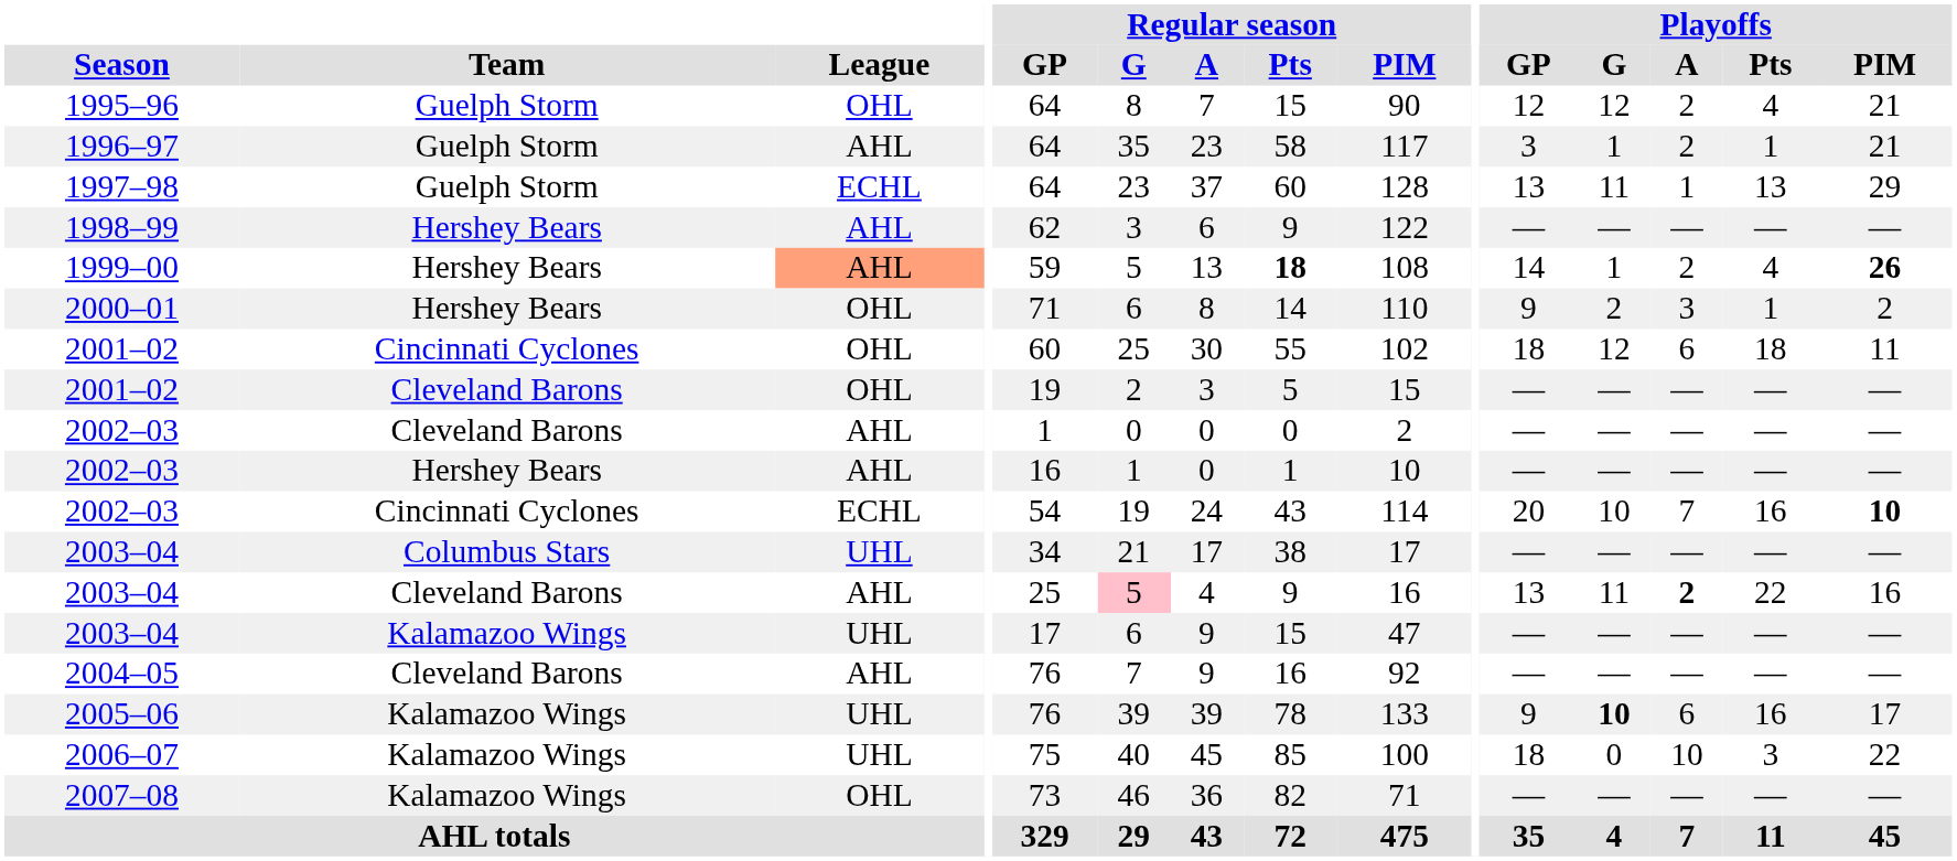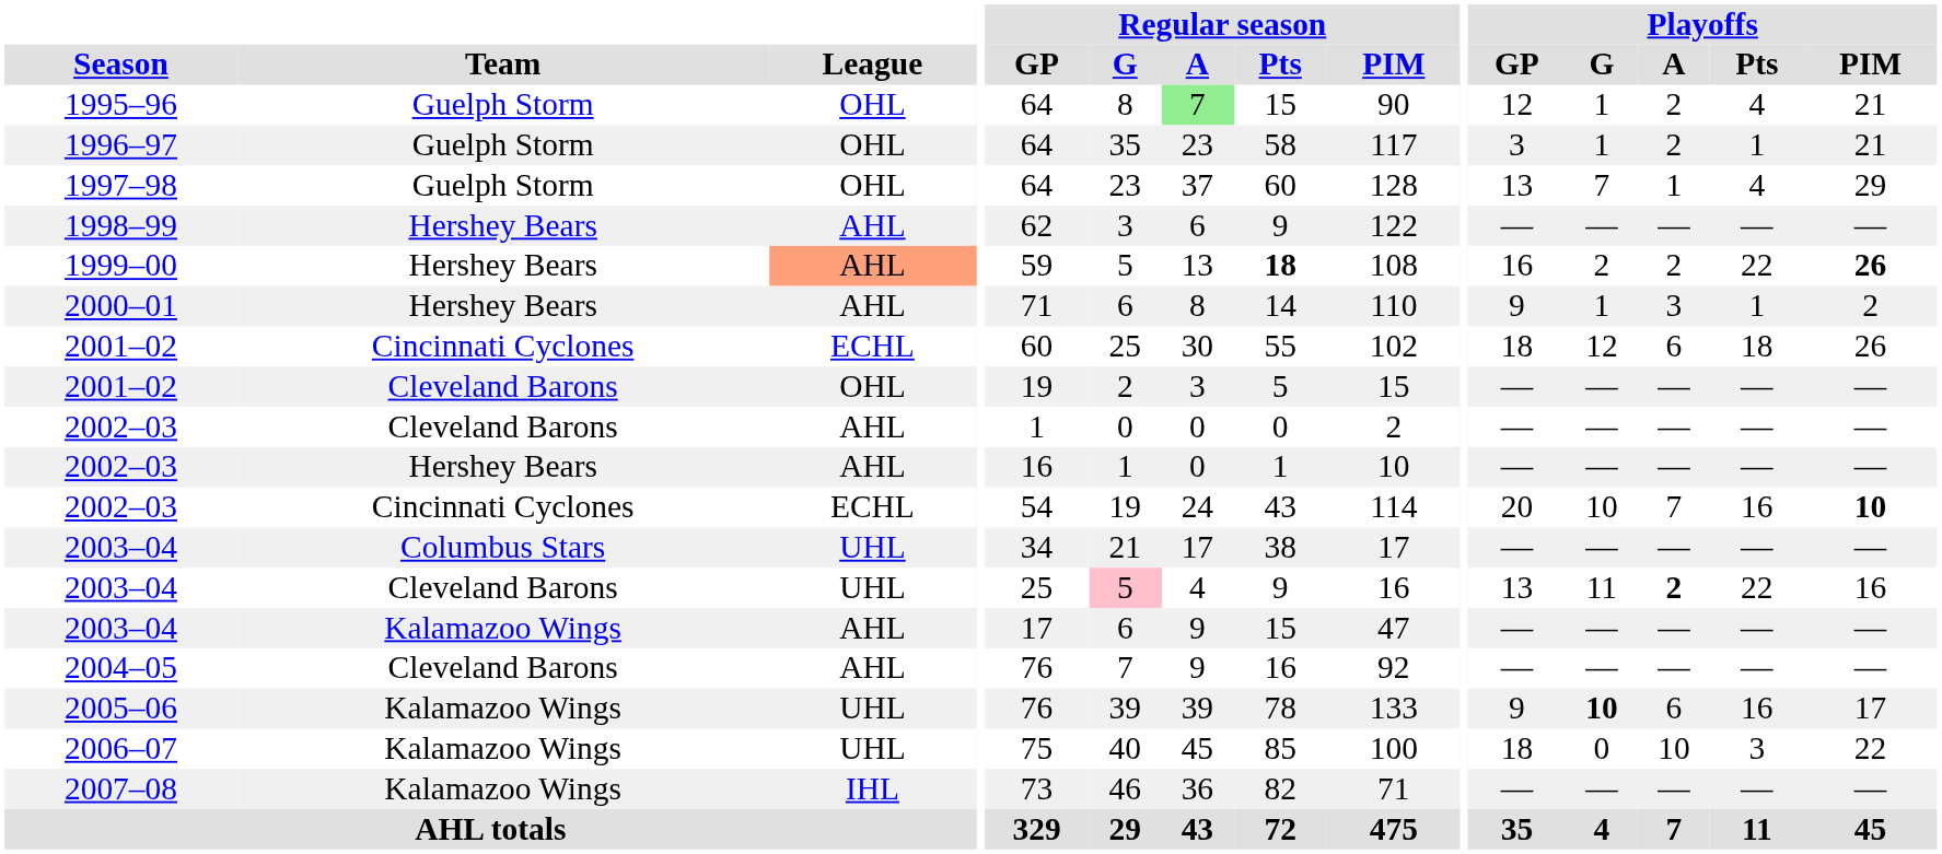 <table border="0" cellpadding="1" cellspacing="0" style="text-align:center; width:60em">
 <tr bgcolor="#e0e0e0">
 <th colspan="3" bgcolor="#ffffff"></th>
 <th rowspan="99" bgcolor="#ffffff"></th>
 <th colspan="5"><a href='#'>Regular season</a></th>
 <th rowspan="99" bgcolor="#ffffff"></th>
 <th colspan="5"><a href='#'>Playoffs</a></th>
 </tr>
 <tr bgcolor="#e0e0e0">
 <th><a href='#'>Season</a></th>
 <th>Team</th>
 <th>League</th>
 <th>GP</th>
 <th><a href='#'>G</a></th>
 <th><a href='#'>A</a></th>
 <th><a href='#'>Pts</a></th>
 <th><a href='#'>PIM</a></th>
 <th>GP</th>
 <th>G</th>
 <th>A</th>
 <th>Pts</th>
 <th>PIM</th>
 </tr>
 <tr>
 <td><a href='#'>1995–96</a></td>
 <td><a href='#'>Guelph Storm</a></td>
 <td><a href='#'>OHL</a></td>
 <td>64</td>
 <td>8</td>
-<td>7</td>
+<td style="background: lightgreen;">7</td>
 <td>15</td>
 <td>90</td>
 <td>12</td>
-<td>12</td>
+<td>1</td>
 <td>2</td>
 <td>4</td>
 <td>21</td>
 </tr>
 <tr bgcolor="#f0f0f0">
 <td><a href='#'>1996–97</a></td>
 <td>Guelph Storm</td>
-<td>AHL</td>
+<td>OHL</td>
 <td>64</td>
 <td>35</td>
 <td>23</td>
 <td>58</td>
 <td>117</td>
 <td>3</td>
 <td>1</td>
 <td>2</td>
 <td>1</td>
 <td>21</td>
 </tr>
 <tr>
 <td><a href='#'>1997–98</a></td>
 <td>Guelph Storm</td>
-<td><a href='#'>ECHL</a></td>
+<td>OHL</td>
 <td>64</td>
 <td>23</td>
 <td>37</td>
 <td>60</td>
 <td>128</td>
 <td>13</td>
-<td>11</td>
+<td>7</td>
 <td>1</td>
-<td>13</td>
+<td>4</td>
 <td>29</td>
 </tr>
 <tr bgcolor="#f0f0f0">
 <td><a href='#'>1998–99</a></td>
 <td><a href='#'>Hershey Bears</a></td>
 <td><a href='#'>AHL</a></td>
 <td>62</td>
 <td>3</td>
 <td>6</td>
 <td>9</td>
 <td>122</td>
 <td>—</td>
 <td>—</td>
 <td>—</td>
 <td>—</td>
 <td>—</td>
 </tr>
 <tr>
 <td><a href='#'>1999–00</a></td>
 <td>Hershey Bears</td>
 <td style="background: lightsalmon;">AHL</td>
 <td>59</td>
 <td>5</td>
 <td>13</td>
 <td><strong>18</strong></td>
 <td>108</td>
-<td>14</td>
-<td>1</td>
+<td>16</td>
 <td>2</td>
-<td>4</td>
+<td>2</td>
+<td>22</td>
 <td><strong>26</strong></td>
 </tr>
 <tr bgcolor="#f0f0f0">
 <td><a href='#'>2000–01</a></td>
 <td>Hershey Bears</td>
-<td>OHL</td>
+<td>AHL</td>
 <td>71</td>
 <td>6</td>
 <td>8</td>
 <td>14</td>
 <td>110</td>
 <td>9</td>
-<td>2</td>
+<td>1</td>
 <td>3</td>
 <td>1</td>
 <td>2</td>
 </tr>
 <tr>
 <td><a href='#'>2001–02</a></td>
 <td><a href='#'>Cincinnati Cyclones</a></td>
-<td>OHL</td>
+<td><a href='#'>ECHL</a></td>
 <td>60</td>
 <td>25</td>
 <td>30</td>
 <td>55</td>
 <td>102</td>
 <td>18</td>
 <td>12</td>
 <td>6</td>
 <td>18</td>
-<td>11</td>
+<td>26</td>
 </tr>
 <tr bgcolor="#f0f0f0">
 <td><a href='#'>2001–02</a></td>
 <td><a href='#'>Cleveland Barons</a></td>
 <td>OHL</td>
 <td>19</td>
 <td>2</td>
 <td>3</td>
 <td>5</td>
 <td>15</td>
 <td>—</td>
 <td>—</td>
 <td>—</td>
 <td>—</td>
 <td>—</td>
 </tr>
 <tr>
 <td><a href='#'>2002–03</a></td>
 <td>Cleveland Barons</td>
 <td>AHL</td>
 <td>1</td>
 <td>0</td>
 <td>0</td>
 <td>0</td>
 <td>2</td>
 <td>—</td>
 <td>—</td>
 <td>—</td>
 <td>—</td>
 <td>—</td>
 </tr>
 <tr bgcolor="#f0f0f0">
 <td><a href='#'>2002–03</a></td>
 <td>Hershey Bears</td>
 <td>AHL</td>
 <td>16</td>
 <td>1</td>
 <td>0</td>
 <td>1</td>
 <td>10</td>
 <td>—</td>
 <td>—</td>
 <td>—</td>
 <td>—</td>
 <td>—</td>
 </tr>
 <tr>
 <td><a href='#'>2002–03</a></td>
 <td>Cincinnati Cyclones</td>
 <td>ECHL</td>
 <td>54</td>
 <td>19</td>
 <td>24</td>
 <td>43</td>
 <td>114</td>
 <td>20</td>
 <td>10</td>
 <td>7</td>
 <td>16</td>
 <td><strong>10</strong></td>
 </tr>
 <tr bgcolor="#f0f0f0">
 <td><a href='#'>2003–04</a></td>
 <td><a href='#'>Columbus Stars</a></td>
 <td><a href='#'>UHL</a></td>
 <td>34</td>
 <td>21</td>
 <td>17</td>
 <td>38</td>
 <td>17</td>
 <td>—</td>
 <td>—</td>
 <td>—</td>
 <td>—</td>
 <td>—</td>
 </tr>
 <tr>
 <td><a href='#'>2003–04</a></td>
 <td>Cleveland Barons</td>
-<td>AHL</td>
+<td>UHL</td>
 <td>25</td>
 <td style="background: pink;">5</td>
 <td>4</td>
 <td>9</td>
 <td>16</td>
 <td>13</td>
 <td>11</td>
 <td><strong>2</strong></td>
 <td>22</td>
 <td>16</td>
 </tr>
 <tr bgcolor="#f0f0f0">
 <td><a href='#'>2003–04</a></td>
 <td><a href='#'>Kalamazoo Wings</a></td>
-<td>UHL</td>
+<td>AHL</td>
 <td>17</td>
 <td>6</td>
 <td>9</td>
 <td>15</td>
 <td>47</td>
 <td>—</td>
 <td>—</td>
 <td>—</td>
 <td>—</td>
 <td>—</td>
 </tr>
 <tr>
 <td><a href='#'>2004–05</a></td>
 <td>Cleveland Barons</td>
 <td>AHL</td>
 <td>76</td>
 <td>7</td>
 <td>9</td>
 <td>16</td>
 <td>92</td>
 <td>—</td>
 <td>—</td>
 <td>—</td>
 <td>—</td>
 <td>—</td>
 </tr>
 <tr bgcolor="#f0f0f0">
 <td><a href='#'>2005–06</a></td>
 <td>Kalamazoo Wings</td>
 <td>UHL</td>
 <td>76</td>
 <td>39</td>
 <td>39</td>
 <td>78</td>
 <td>133</td>
 <td>9</td>
 <td><strong>10</strong></td>
 <td>6</td>
 <td>16</td>
 <td>17</td>
 </tr>
 <tr>
 <td><a href='#'>2006–07</a></td>
 <td>Kalamazoo Wings</td>
 <td>UHL</td>
 <td>75</td>
 <td>40</td>
 <td>45</td>
 <td>85</td>
 <td>100</td>
 <td>18</td>
 <td>0</td>
 <td>10</td>
 <td>3</td>
 <td>22</td>
 </tr>
 <tr bgcolor="#f0f0f0">
 <td><a href='#'>2007–08</a></td>
 <td>Kalamazoo Wings</td>
-<td>OHL</td>
+<td><a href='#'>IHL</a></td>
 <td>73</td>
 <td>46</td>
 <td>36</td>
 <td>82</td>
 <td>71</td>
 <td>—</td>
 <td>—</td>
 <td>—</td>
 <td>—</td>
 <td>—</td>
 </tr>
 <tr>
 </tr>
 <tr ALIGN="center" bgcolor="#e0e0e0">
 <th colspan="3">AHL totals</th>
 <th ALIGN="center">329</th>
 <th ALIGN="center">29</th>
 <th ALIGN="center">43</th>
 <th ALIGN="center">72</th>
 <th ALIGN="center">475</th>
 <th ALIGN="center">35</th>
 <th ALIGN="center">4</th>
 <th ALIGN="center">7</th>
 <th ALIGN="center">11</th>
 <th ALIGN="center">45</th>
 </tr>
 </table>
